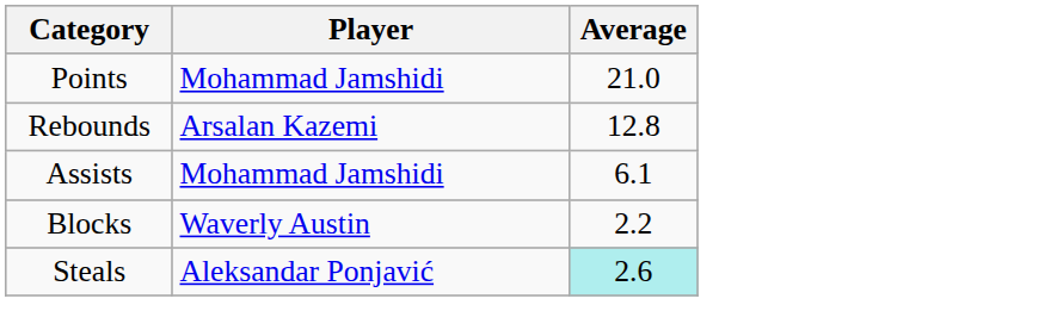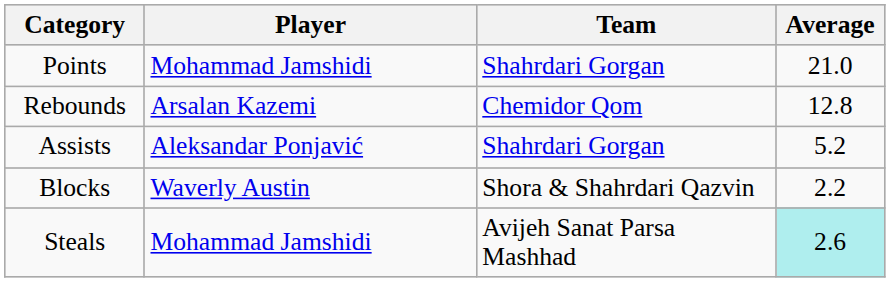 <table class="wikitable">
 <tr>
 <th width=80>Category</th>
 <th width=200>Player</th>
+<th width=180>Team</th>
 <th width=60>Average</th>
 </tr>
 <tr>
 <td align=center>Points</td>
 <td> <a href='#'>Mohammad Jamshidi</a></td>
+<td><a href='#'>Shahrdari Gorgan</a></td>
 <td align=center>21.0</td>
 </tr>
 <tr>
 <td align=center>Rebounds</td>
 <td> <a href='#'>Arsalan Kazemi</a></td>
+<td><a href='#'>Chemidor Qom</a></td>
 <td align=center>12.8</td>
 </tr>
 <tr>
 <td align=center>Assists</td>
-<td> <a href='#'>Mohammad Jamshidi</a></td>
-<td align=center>6.1</td>
+<td> <a href='#'>Aleksandar Ponjavić</a></td>
+<td><a href='#'>Shahrdari Gorgan</a></td>
+<td align=center>5.2</td>
 </tr>
 <tr>
 <td align=center>Blocks</td>
 <td> <a href='#'>Waverly Austin</a></td>
+<td>Shora & Shahrdari Qazvin</td>
 <td align=center>2.2</td>
 </tr>
 <tr>
 <td align=center>Steals</td>
-<td> <a href='#'>Aleksandar Ponjavić</a></td>
+<td> <a href='#'>Mohammad Jamshidi</a></td>
+<td>Avijeh Sanat Parsa Mashhad</td>
 <td align=center style="background: paleturquoise;">2.6</td>
 </tr>
 </table>
